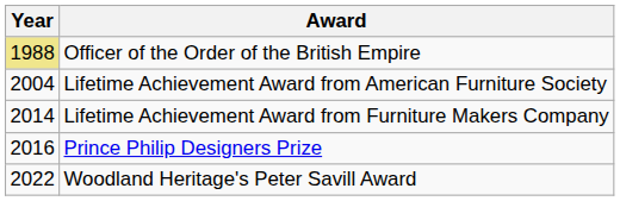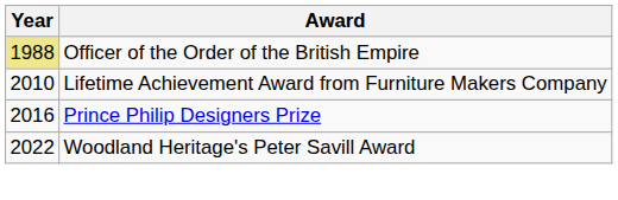 <table class="wikitable">
 <tr>
 <th>Year</th>
 <th>Award</th>
 </tr>
 <tr>
 <td style="background: khaki;">1988</td>
 <td>Officer of the Order of the British Empire</td>
 </tr>
 <tr>
-<td>2004</td>
-<td>Lifetime Achievement Award from American Furniture Society</td>
-</tr>
-<tr>
-<td>2014</td>
+<td>2010</td>
 <td>Lifetime Achievement Award from Furniture Makers Company</td>
 </tr>
 <tr>
 <td>2016</td>
 <td><a href='#'>Prince Philip Designers Prize</a></td>
 </tr>
 <tr>
 <td>2022</td>
 <td>Woodland Heritage's Peter Savill Award</td>
 </tr>
 </table>
